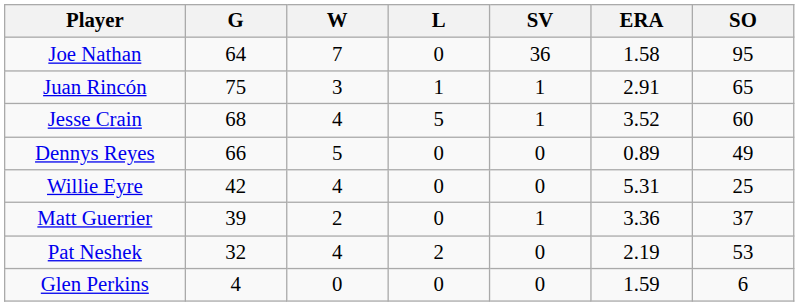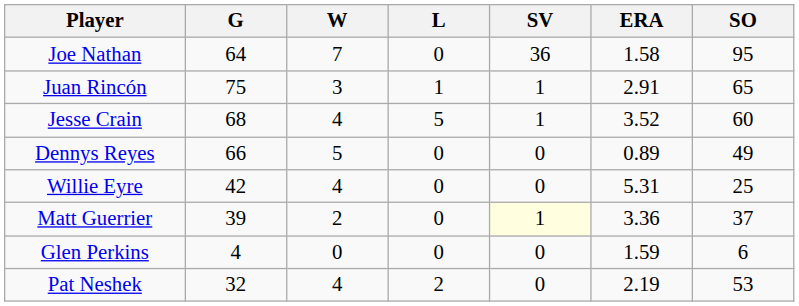 <table class="wikitable sortable">
 <tr>
 <th bgcolor="#DDDDFF" width="16%">Player</th>
 <th bgcolor="#DDDDFF" width="9%">G</th>
 <th bgcolor="#DDDDFF" width="9%">W</th>
 <th bgcolor="#DDDDFF" width="9%">L</th>
 <th bgcolor="#DDDDFF" width="9%">SV</th>
 <th bgcolor="#DDDDFF" width="9%">ERA</th>
 <th bgcolor="#DDDDFF" width="9%">SO</th>
 </tr>
 <tr align="center">
 <td><a href='#'>Joe Nathan</a></td>
 <td>64</td>
 <td>7</td>
 <td>0</td>
 <td>36</td>
 <td>1.58</td>
 <td>95</td>
 </tr>
 <tr align=center>
 <td><a href='#'>Juan Rincón</a></td>
 <td>75</td>
 <td>3</td>
 <td>1</td>
 <td>1</td>
 <td>2.91</td>
 <td>65</td>
 </tr>
 <tr align="center">
 <td><a href='#'>Jesse Crain</a></td>
 <td>68</td>
 <td>4</td>
 <td>5</td>
 <td>1</td>
 <td>3.52</td>
 <td>60</td>
 </tr>
 <tr align="center">
 <td><a href='#'>Dennys Reyes</a></td>
 <td>66</td>
 <td>5</td>
 <td>0</td>
 <td>0</td>
 <td>0.89</td>
 <td>49</td>
 </tr>
 <tr align="center">
 <td><a href='#'>Willie Eyre</a></td>
 <td>42</td>
 <td>4</td>
 <td>0</td>
 <td>0</td>
 <td>5.31</td>
 <td>25</td>
 </tr>
 <tr align="center">
 <td><a href='#'>Matt Guerrier</a></td>
 <td>39</td>
 <td>2</td>
 <td>0</td>
-<td>1</td>
+<td style="background: lightyellow;">1</td>
 <td>3.36</td>
 <td>37</td>
+</tr>
+<tr align="center">
+<td><a href='#'>Glen Perkins</a></td>
+<td>4</td>
+<td>0</td>
+<td>0</td>
+<td>0</td>
+<td>1.59</td>
+<td>6</td>
 </tr>
 <tr align="center">
 <td><a href='#'>Pat Neshek</a></td>
 <td>32</td>
 <td>4</td>
 <td>2</td>
 <td>0</td>
 <td>2.19</td>
 <td>53</td>
 </tr>
-<tr align="center">
-<td><a href='#'>Glen Perkins</a></td>
-<td>4</td>
-<td>0</td>
-<td>0</td>
-<td>0</td>
-<td>1.59</td>
-<td>6</td>
-</tr>
 </table>
